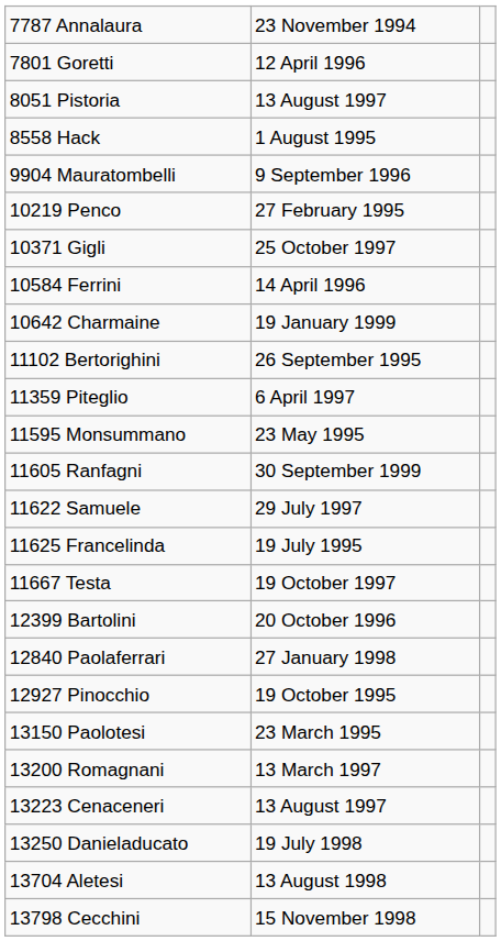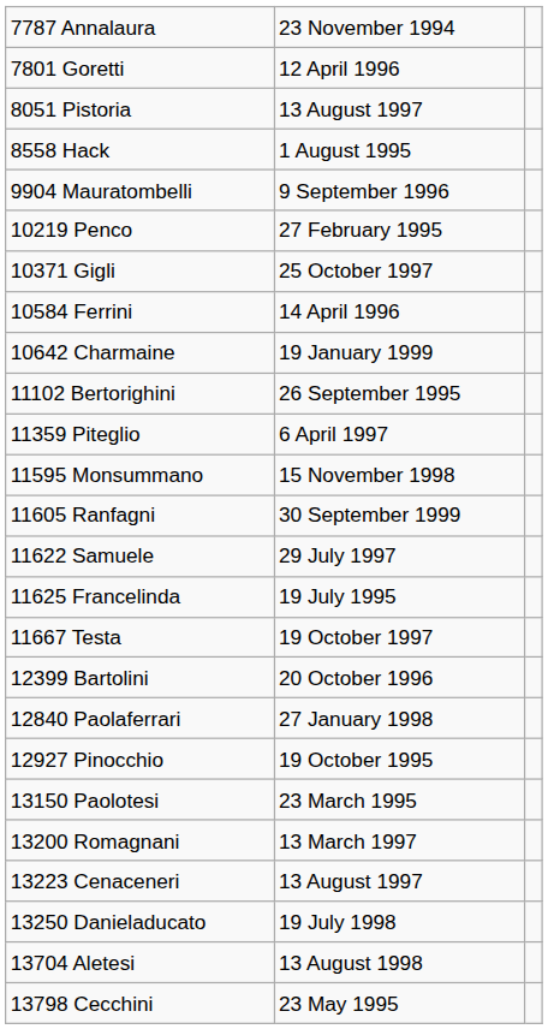 <table class="wikitable" style="font-size: 89%; float: left; width: 26em; margin-right: 1em; height: 700px">
 <tr>
 <td>7787 Annalaura</td>
 <td>23 November 1994</td>
 <td> </td>
 </tr>
 <tr>
 <td>7801 Goretti</td>
 <td>12 April 1996</td>
 <td> </td>
 </tr>
 <tr>
 <td>8051 Pistoria</td>
 <td>13 August 1997</td>
 <td> </td>
 </tr>
 <tr>
 <td>8558 Hack</td>
 <td>1 August 1995</td>
 <td> </td>
 </tr>
 <tr>
 <td>9904 Mauratombelli</td>
 <td>9 September 1996</td>
 <td> </td>
 </tr>
 <tr>
 <td>10219 Penco</td>
 <td>27 February 1995</td>
 <td> </td>
 </tr>
 <tr>
 <td>10371 Gigli</td>
 <td>25 October 1997</td>
 <td> </td>
 </tr>
 <tr>
 <td>10584 Ferrini</td>
 <td>14 April 1996</td>
 <td> </td>
 </tr>
 <tr>
 <td>10642 Charmaine</td>
 <td>19 January 1999</td>
 <td> </td>
 </tr>
 <tr>
 <td>11102 Bertorighini</td>
 <td>26 September 1995</td>
 <td></td>
 </tr>
 <tr>
 <td>11359 Piteglio</td>
 <td>6 April 1997</td>
 <td> </td>
 </tr>
 <tr>
 <td>11595 Monsummano</td>
-<td>23 May 1995</td>
+<td>15 November 1998</td>
 <td> </td>
 </tr>
 <tr>
 <td>11605 Ranfagni</td>
 <td>30 September 1999</td>
 <td> </td>
 </tr>
 <tr>
 <td>11622 Samuele</td>
 <td>29 July 1997</td>
 <td> </td>
 </tr>
 <tr>
 <td>11625 Francelinda</td>
 <td>19 July 1995</td>
 <td> </td>
 </tr>
 <tr>
 <td>11667 Testa</td>
 <td>19 October 1997</td>
 <td> </td>
 </tr>
 <tr>
 <td>12399 Bartolini</td>
 <td>20 October 1996</td>
 <td> </td>
 </tr>
 <tr>
 <td>12840 Paolaferrari</td>
 <td>27 January 1998</td>
 <td> </td>
 </tr>
 <tr>
 <td>12927 Pinocchio</td>
 <td>19 October 1995</td>
 <td> </td>
 </tr>
 <tr>
 <td>13150 Paolotesi</td>
 <td>23 March 1995</td>
 <td> </td>
 </tr>
 <tr>
 <td>13200 Romagnani</td>
 <td>13 March 1997</td>
 <td> </td>
 </tr>
 <tr>
 <td>13223 Cenaceneri</td>
 <td>13 August 1997</td>
 <td></td>
 </tr>
 <tr>
 <td>13250 Danieladucato</td>
 <td>19 July 1998</td>
 <td> </td>
 </tr>
 <tr>
 <td>13704 Aletesi</td>
 <td>13 August 1998</td>
 <td></td>
 </tr>
 <tr>
 <td>13798 Cecchini</td>
-<td>15 November 1998</td>
+<td>23 May 1995</td>
 <td> </td>
 </tr>
 </table>
